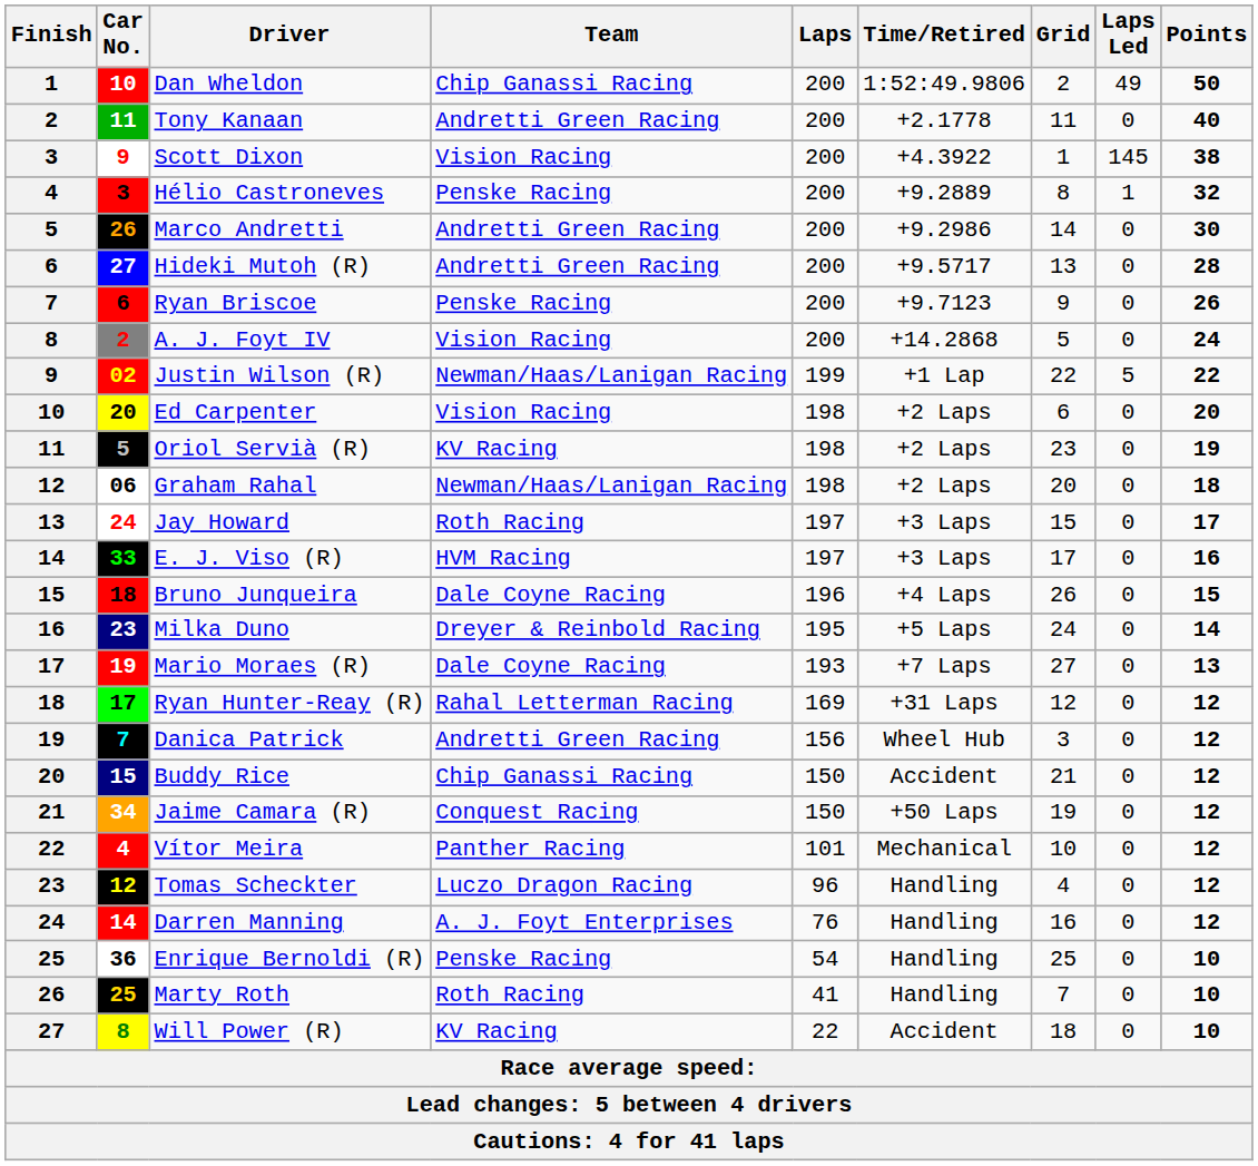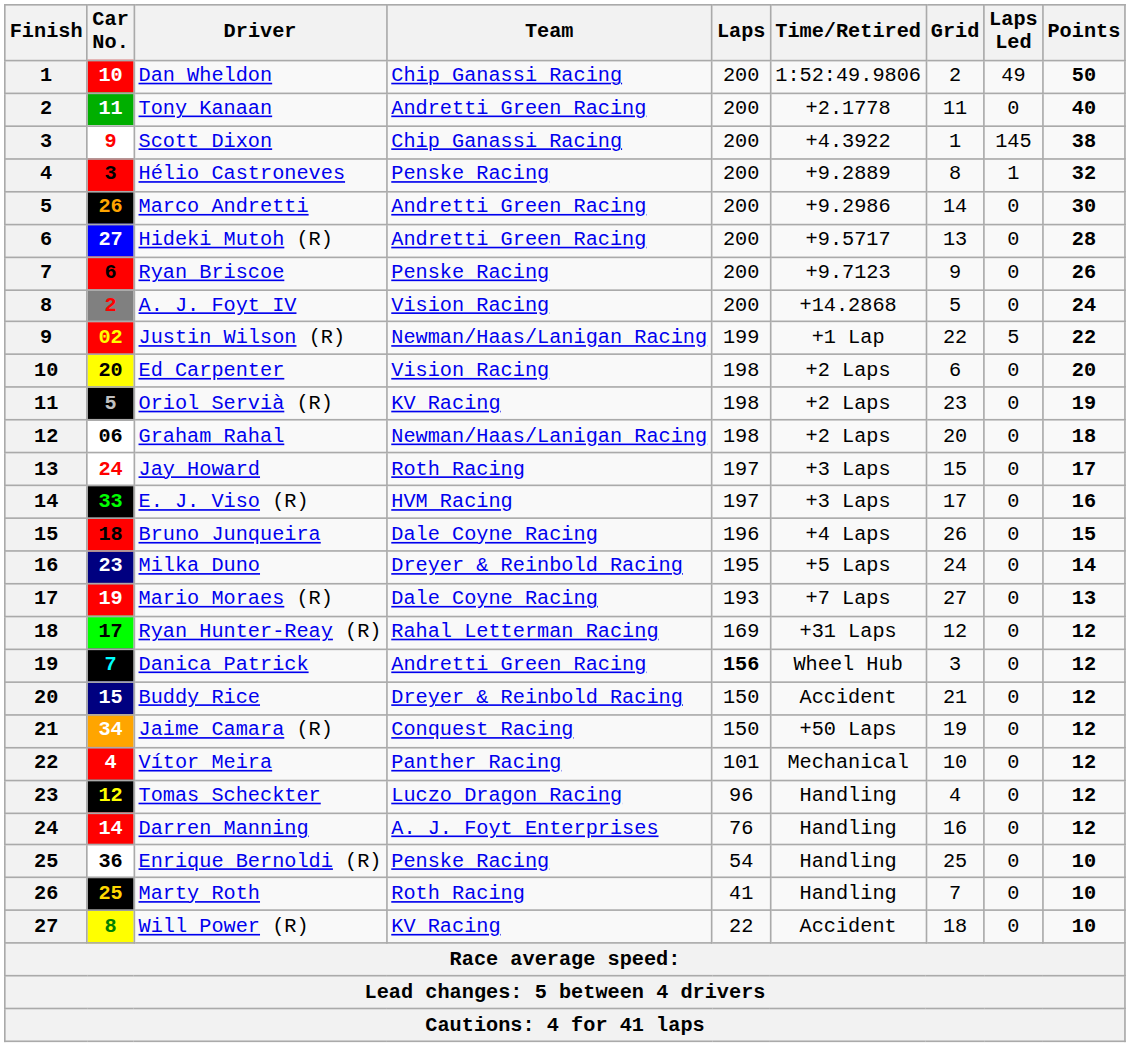 <table class="wikitable" style="font-size:95%;">
 <tr>
 <th>Finish</th>
 <th>Car<br>No.</th>
 <th>Driver</th>
 <th>Team</th>
 <th>Laps</th>
 <th>Time/Retired</th>
 <th>Grid</th>
 <th>Laps<br>Led</th>
 <th>Points</th>
 </tr>
 <tr>
 <th>1</th>
 <td style="background:red; color:white;" align=center><strong>10</strong></td>
 <td> <a href='#'>Dan Wheldon</a></td>
 <td><a href='#'>Chip Ganassi Racing</a></td>
 <td align=center>200</td>
 <td align=center>1:52:49.9806</td>
 <td align=center>2</td>
 <td align=center>49</td>
 <td align=center><strong>50</strong></td>
 </tr>
 <tr>
 <th>2</th>
 <td style="background:#00AF00; color:white;" align=center><strong>11</strong></td>
 <td> <a href='#'>Tony Kanaan</a></td>
 <td><a href='#'>Andretti Green Racing</a></td>
 <td align=center>200</td>
 <td align=center>+2.1778</td>
 <td align=center>11</td>
 <td align=center>0</td>
 <td align=center><strong>40</strong></td>
 </tr>
 <tr>
 <th>3</th>
 <td style="background:white; color:red;" align=center><strong>9</strong></td>
 <td> <a href='#'>Scott Dixon</a></td>
-<td><a href='#'>Vision Racing</a></td>
+<td><a href='#'>Chip Ganassi Racing</a></td>
 <td align=center>200</td>
 <td align=center>+4.3922</td>
 <td align=center>1</td>
 <td align=center>145</td>
 <td align=center><strong>38</strong></td>
 </tr>
 <tr>
 <th>4</th>
 <td style="background:#FF0000; color:black;" align="center"><strong>3</strong></td>
 <td> <a href='#'>Hélio Castroneves</a></td>
 <td><a href='#'>Penske Racing</a></td>
 <td align=center>200</td>
 <td align=center>+9.2889</td>
 <td align=center>8</td>
 <td align=center>1</td>
 <td align=center><strong>32</strong></td>
 </tr>
 <tr>
 <th>5</th>
 <td style="background:black; color:orange;" align=center><strong>26</strong></td>
 <td> <a href='#'>Marco Andretti</a></td>
 <td><a href='#'>Andretti Green Racing</a></td>
 <td align=center>200</td>
 <td align=center>+9.2986</td>
 <td align=center>14</td>
 <td align=center>0</td>
 <td align=center><strong>30</strong></td>
 </tr>
 <tr>
 <th>6</th>
 <td style="background:blue; color:white;" align=center><strong>27</strong></td>
 <td> <a href='#'>Hideki Mutoh</a> (R)</td>
 <td><a href='#'>Andretti Green Racing</a></td>
 <td align=center>200</td>
 <td align=center>+9.5717</td>
 <td align=center>13</td>
 <td align=center>0</td>
 <td align=center><strong>28</strong></td>
 </tr>
 <tr>
 <th>7</th>
 <td style="background:#FF0000; color:black;" align=center><strong>6</strong></td>
 <td> <a href='#'>Ryan Briscoe</a></td>
 <td><a href='#'>Penske Racing</a></td>
 <td align=center>200</td>
 <td align=center>+9.7123</td>
 <td align=center>9</td>
 <td align=center>0</td>
 <td align=center><strong>26</strong></td>
 </tr>
 <tr>
 <th>8</th>
 <td style="background:gray; color:red;" align=center><strong>2</strong></td>
 <td> <a href='#'>A. J. Foyt IV</a></td>
 <td><a href='#'>Vision Racing</a></td>
 <td align=center>200</td>
 <td align=center>+14.2868</td>
 <td align=center>5</td>
 <td align=center>0</td>
 <td align=center><strong>24</strong></td>
 </tr>
 <tr>
 <th>9</th>
 <td style="background:red; color:yellow;" align=center><strong>02</strong></td>
 <td> <a href='#'>Justin Wilson</a> (R)</td>
 <td><a href='#'>Newman/Haas/Lanigan Racing</a></td>
 <td align=center>199</td>
 <td align=center>+1 Lap</td>
 <td align=center>22</td>
 <td align=center>5</td>
 <td align=center><strong>22</strong></td>
 </tr>
 <tr>
 <th>10</th>
 <td style="background:yellow; color:black;" align=center><strong>20</strong></td>
 <td> <a href='#'>Ed Carpenter</a></td>
 <td><a href='#'>Vision Racing</a></td>
 <td align=center>198</td>
 <td align=center>+2 Laps</td>
 <td align=center>6</td>
 <td align=center>0</td>
 <td align=center><strong>20</strong></td>
 </tr>
 <tr>
 <th>11</th>
 <td style="background:black; color:silver;" align=center><strong>5</strong></td>
 <td> <a href='#'>Oriol Servià</a> (R)</td>
 <td><a href='#'>KV Racing</a></td>
 <td align=center>198</td>
 <td align=center>+2 Laps</td>
 <td align=center>23</td>
 <td align=center>0</td>
 <td align=center><strong>19</strong></td>
 </tr>
 <tr>
 <th>12</th>
 <td style="background:white; color:black;" align=center><strong>06</strong></td>
 <td> <a href='#'>Graham Rahal</a></td>
 <td><a href='#'>Newman/Haas/Lanigan Racing</a></td>
 <td align=center>198</td>
 <td align=center>+2 Laps</td>
 <td align=center>20</td>
 <td align=center>0</td>
 <td align=center><strong>18</strong></td>
 </tr>
 <tr>
 <th>13</th>
 <td style="background:white; color:red;" align=center><strong>24</strong></td>
 <td> <a href='#'>Jay Howard</a></td>
 <td><a href='#'>Roth Racing</a></td>
 <td align=center>197</td>
 <td align=center>+3 Laps</td>
 <td align=center>15</td>
 <td align=center>0</td>
 <td align=center><strong>17</strong></td>
 </tr>
 <tr>
 <th>14</th>
 <td style="background:black; color:lime;" align=center><strong>33</strong></td>
 <td> <a href='#'>E. J. Viso</a> (R)</td>
 <td><a href='#'>HVM Racing</a></td>
 <td align=center>197</td>
 <td align=center>+3 Laps</td>
 <td align=center>17</td>
 <td align=center>0</td>
 <td align=center><strong>16</strong></td>
 </tr>
 <tr>
 <th>15</th>
 <td style="background:#FF0000; color:black;" align=center><strong>18</strong></td>
 <td> <a href='#'>Bruno Junqueira</a></td>
 <td><a href='#'>Dale Coyne Racing</a></td>
 <td align=center>196</td>
 <td align=center>+4 Laps</td>
 <td align=center>26</td>
 <td align=center>0</td>
 <td align=center><strong>15</strong></td>
 </tr>
 <tr>
 <th>16</th>
 <td style="background:#000080; color:white;" align=center><strong>23</strong></td>
 <td> <a href='#'>Milka Duno</a></td>
 <td><a href='#'>Dreyer & Reinbold Racing</a></td>
 <td align=center>195</td>
 <td align=center>+5 Laps</td>
 <td align=center>24</td>
 <td align=center>0</td>
 <td align=center><strong>14</strong></td>
 </tr>
 <tr>
 <th>17</th>
 <td style="background:red; color:white;" align=center><strong>19</strong></td>
 <td> <a href='#'>Mario Moraes</a> (R)</td>
 <td><a href='#'>Dale Coyne Racing</a></td>
 <td align=center>193</td>
 <td align=center>+7 Laps</td>
 <td align=center>27</td>
 <td align=center>0</td>
 <td align=center><strong>13</strong></td>
 </tr>
 <tr>
 <th>18</th>
 <td style="background:#00FF00; color:Black;" align=center><strong>17</strong></td>
 <td> <a href='#'>Ryan Hunter-Reay</a> (R)</td>
 <td><a href='#'>Rahal Letterman Racing</a></td>
 <td align=center>169</td>
 <td align=center>+31 Laps</td>
 <td align=center>12</td>
 <td align=center>0</td>
 <td align=center><strong>12</strong></td>
 </tr>
 <tr>
 <th>19</th>
 <td style="background:black; color:aqua;" align=center><strong>7</strong></td>
 <td> <a href='#'>Danica Patrick</a></td>
 <td><a href='#'>Andretti Green Racing</a></td>
-<td align=center>156</td>
+<td align=center><strong>156</strong></td>
 <td align=center>Wheel Hub</td>
 <td align=center>3</td>
 <td align=center>0</td>
 <td align=center><strong>12</strong></td>
 </tr>
 <tr>
 <th>20</th>
 <td style="background:#000080; color:white;" align=center><strong>15</strong></td>
 <td> <a href='#'>Buddy Rice</a></td>
-<td><a href='#'>Chip Ganassi Racing</a></td>
+<td><a href='#'>Dreyer & Reinbold Racing</a></td>
 <td align=center>150</td>
 <td align=center>Accident</td>
 <td align=center>21</td>
 <td align=center>0</td>
 <td align=center><strong>12</strong></td>
 </tr>
 <tr>
 <th>21</th>
 <td style="background:orange; color:white;" align=center><strong>34</strong></td>
 <td> <a href='#'>Jaime Camara</a> (R)</td>
 <td><a href='#'>Conquest Racing</a></td>
 <td align=center>150</td>
 <td align=center>+50 Laps</td>
 <td align=center>19</td>
 <td align=center>0</td>
 <td align=center><strong>12</strong></td>
 </tr>
 <tr>
 <th>22</th>
 <td style="background:red; color:white;" align=center><strong>4</strong></td>
 <td> <a href='#'>Vítor Meira</a></td>
 <td><a href='#'>Panther Racing</a></td>
 <td align=center>101</td>
 <td align=center>Mechanical</td>
 <td align=center>10</td>
 <td align=center>0</td>
 <td align=center><strong>12</strong></td>
 </tr>
 <tr>
 <th>23</th>
 <td style="background:black; color:yellow;" align=center><strong>12</strong></td>
 <td> <a href='#'>Tomas Scheckter</a></td>
 <td><a href='#'>Luczo Dragon Racing</a></td>
 <td align=center>96</td>
 <td align=center>Handling</td>
 <td align=center>4</td>
 <td align=center>0</td>
 <td align=center><strong>12</strong></td>
 </tr>
 <tr>
 <th>24</th>
 <td style="background:#ff0000; color:white;" align=center><strong>14</strong></td>
 <td> <a href='#'>Darren Manning</a></td>
 <td><a href='#'>A. J. Foyt Enterprises</a></td>
 <td align=center>76</td>
 <td align=center>Handling</td>
 <td align=center>16</td>
 <td align=center>0</td>
 <td align=center><strong>12</strong></td>
 </tr>
 <tr>
 <th>25</th>
 <td style="background:white; color:black;"  align=center><strong>36</strong></td>
 <td> <a href='#'>Enrique Bernoldi</a> (R)</td>
 <td><a href='#'>Penske Racing</a></td>
 <td align=center>54</td>
 <td align=center>Handling</td>
 <td align=center>25</td>
 <td align=center>0</td>
 <td align=center><strong>10</strong></td>
 </tr>
 <tr>
 <th>26</th>
 <td style="background:black; color:gold;" align="center"><strong>25</strong></td>
 <td> <a href='#'>Marty Roth</a></td>
 <td><a href='#'>Roth Racing</a></td>
 <td align=center>41</td>
 <td align=center>Handling</td>
 <td align=center>7</td>
 <td align=center>0</td>
 <td align=center><strong>10</strong></td>
 </tr>
 <tr>
 <th>27</th>
 <td style="background:yellow; color:green;" align=center><strong>8</strong></td>
 <td> <a href='#'>Will Power</a> (R)</td>
 <td><a href='#'>KV Racing</a></td>
 <td align=center>22</td>
 <td align=center>Accident</td>
 <td align=center>18</td>
 <td align=center>0</td>
 <td align=center><strong>10</strong></td>
 </tr>
 <tr>
 <th colspan=9>Race average speed: </th>
 </tr>
 <tr>
 <th colspan=9>Lead changes: 5 between 4 drivers</th>
 </tr>
 <tr>
 <th colspan=9>Cautions: 4 for 41 laps</th>
 </tr>
 </table>
